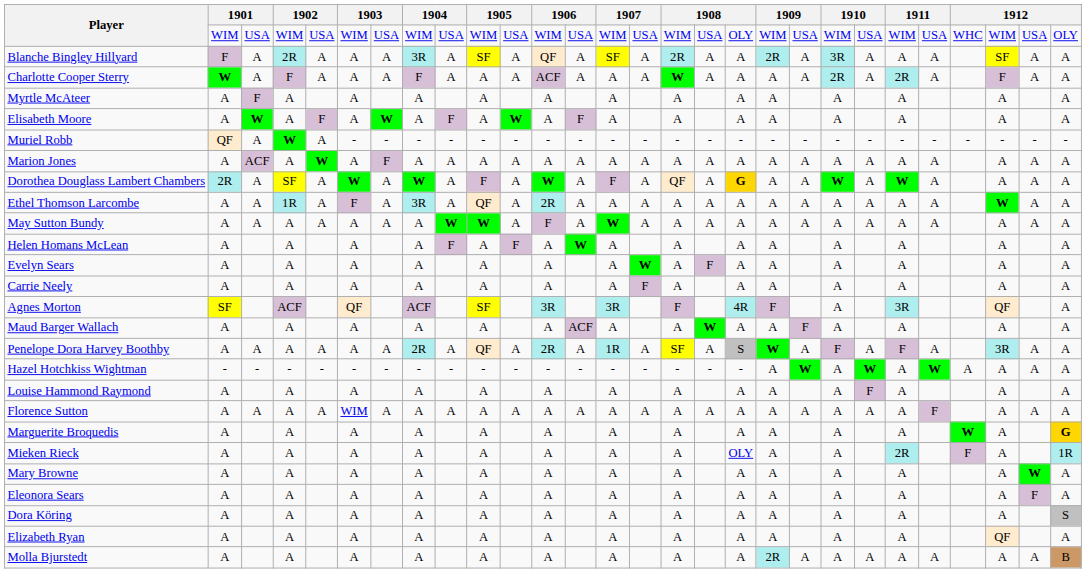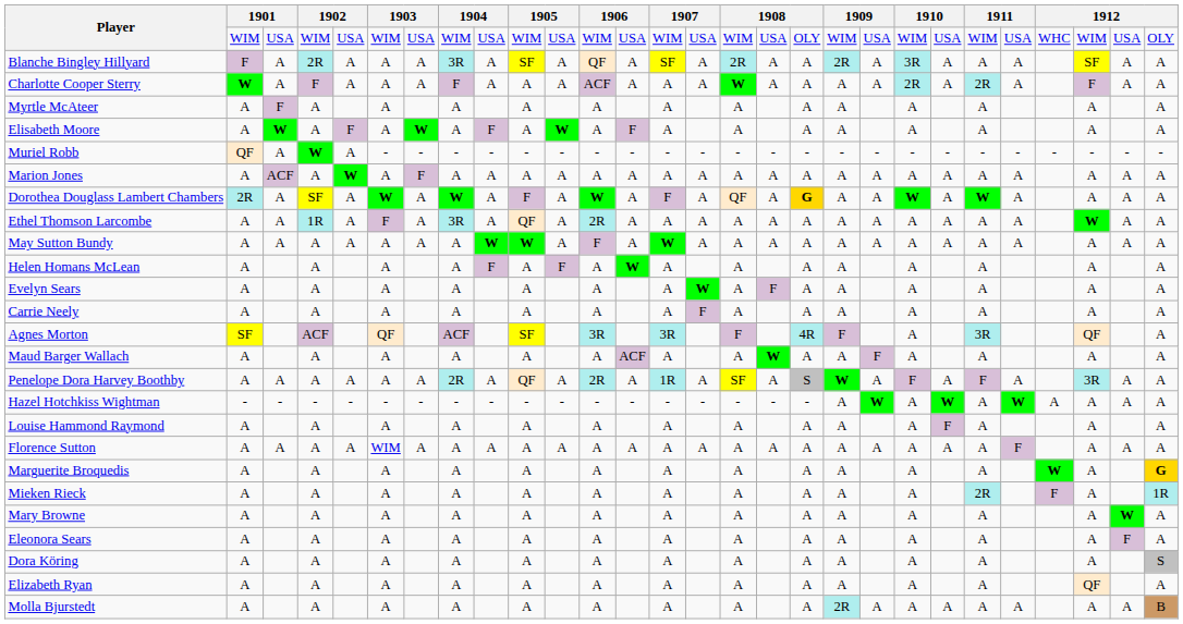 <table class="wikitable" style="font-size:85%;">
 <tr>
 <th rowspan="2">Player</th>
 <th colspan="2">1901</th>
 <th colspan="2">1902</th>
 <th colspan="2">1903</th>
 <th colspan="2">1904</th>
 <th colspan="2">1905</th>
 <th colspan="2">1906</th>
 <th colspan="2">1907</th>
 <th colspan="3">1908</th>
 <th colspan="2">1909</th>
 <th colspan="2">1910</th>
 <th colspan="2">1911</th>
 <th colspan="4">1912</th>
 </tr>
 <tr>
 <td><a href='#'>WIM</a></td>
 <td><a href='#'>USA</a></td>
 <td><a href='#'>WIM</a></td>
 <td><a href='#'>USA</a></td>
 <td><a href='#'>WIM</a></td>
 <td><a href='#'>USA</a></td>
 <td><a href='#'>WIM</a></td>
 <td><a href='#'>USA</a></td>
 <td><a href='#'>WIM</a></td>
 <td><a href='#'>USA</a></td>
 <td><a href='#'>WIM</a></td>
 <td><a href='#'>USA</a></td>
 <td><a href='#'>WIM</a></td>
 <td><a href='#'>USA</a></td>
 <td><a href='#'>WIM</a></td>
 <td><a href='#'>USA</a></td>
 <td><a href='#'>OLY</a></td>
 <td><a href='#'>WIM</a></td>
 <td><a href='#'>USA</a></td>
 <td><a href='#'>WIM</a></td>
 <td><a href='#'>USA</a></td>
 <td><a href='#'>WIM</a></td>
 <td><a href='#'>USA</a></td>
 <td><a href='#'>WHC</a></td>
 <td><a href='#'>WIM</a></td>
 <td><a href='#'>USA</a></td>
 <td><a href='#'>OLY</a></td>
 </tr>
 <tr align="center">
 <td align="left"> <a href='#'>Blanche Bingley Hillyard</a></td>
 <td style="background:#D8BFD8;">F</td>
 <td>A</td>
 <td style="background:#afeeee;">2R</td>
 <td>A</td>
 <td>A</td>
 <td>A</td>
 <td style="background:#afeeee;">3R</td>
 <td>A</td>
 <td style="background:yellow;">SF</td>
 <td>A</td>
 <td style="background:#ffebcd;">QF</td>
 <td>A</td>
 <td style="background:yellow;">SF</td>
 <td>A</td>
 <td style="background:#afeeee;">2R</td>
 <td>A</td>
 <td>A</td>
 <td style="background:#afeeee;">2R</td>
 <td>A</td>
 <td style="background:#afeeee;">3R</td>
 <td>A</td>
 <td>A</td>
 <td>A</td>
 <td></td>
 <td style="background:yellow;">SF</td>
 <td>A</td>
 <td>A</td>
 </tr>
 <tr align="center">
 <td align="left"> <a href='#'>Charlotte Cooper Sterry</a></td>
 <td style="background:#00ff00;"><strong>W</strong></td>
 <td>A</td>
 <td style="background:#D8BFD8;">F</td>
 <td>A</td>
 <td>A</td>
 <td>A</td>
 <td style="background:#D8BFD8;">F</td>
 <td>A</td>
 <td>A</td>
 <td>A</td>
 <td style="background:#D8BFD8;">ACF</td>
 <td>A</td>
 <td>A</td>
 <td>A</td>
 <td style="background:#00ff00;"><strong>W</strong></td>
 <td>A</td>
 <td>A</td>
 <td>A</td>
 <td>A</td>
 <td style="background:#afeeee;">2R</td>
 <td>A</td>
 <td style="background:#afeeee;">2R</td>
 <td>A</td>
 <td></td>
 <td style="background:#D8BFD8;">F</td>
 <td>A</td>
 <td>A</td>
 </tr>
 <tr align="center">
 <td align="left"> <a href='#'>Myrtle McAteer</a></td>
 <td>A</td>
 <td style="background:#D8BFD8;">F</td>
 <td>A</td>
 <td></td>
 <td>A</td>
 <td></td>
 <td>A</td>
 <td></td>
 <td>A</td>
 <td></td>
 <td>A</td>
 <td></td>
 <td>A</td>
 <td></td>
 <td>A</td>
 <td></td>
 <td>A</td>
 <td>A</td>
 <td></td>
 <td>A</td>
 <td></td>
 <td>A</td>
 <td></td>
 <td></td>
 <td>A</td>
 <td></td>
 <td>A</td>
 </tr>
 <tr align="center">
 <td align="left"> <a href='#'>Elisabeth Moore</a></td>
 <td>A</td>
 <td style="background:#00ff00;"><strong>W</strong></td>
 <td>A</td>
 <td style="background:#D8BFD8;">F</td>
 <td>A</td>
 <td style="background:#00ff00;"><strong>W</strong></td>
 <td>A</td>
 <td style="background:#D8BFD8;">F</td>
 <td>A</td>
 <td style="background:#00ff00;"><strong>W</strong></td>
 <td>A</td>
 <td style="background:#D8BFD8;">F</td>
 <td>A</td>
 <td></td>
 <td>A</td>
 <td></td>
 <td>A</td>
 <td>A</td>
 <td></td>
 <td>A</td>
 <td></td>
 <td>A</td>
 <td></td>
 <td></td>
 <td>A</td>
 <td></td>
 <td>A</td>
 </tr>
 <tr align="center">
 <td align="left"> <a href='#'>Muriel Robb</a></td>
 <td style="background:#ffebcd;">QF</td>
 <td>A</td>
 <td style="background:#00ff00;"><strong>W</strong></td>
 <td>A</td>
 <td>-</td>
 <td>-</td>
 <td>-</td>
 <td>-</td>
 <td>-</td>
 <td>-</td>
 <td>-</td>
 <td>-</td>
 <td>-</td>
 <td>-</td>
 <td>-</td>
 <td>-</td>
 <td>-</td>
 <td>-</td>
 <td>-</td>
 <td>-</td>
 <td>-</td>
 <td>-</td>
 <td>-</td>
 <td>-</td>
 <td>-</td>
 <td>-</td>
 <td>-</td>
 </tr>
 <tr align="center">
 <td align="left"> <a href='#'>Marion Jones</a></td>
 <td>A</td>
 <td style="background:#D8BFD8;">ACF</td>
 <td>A</td>
 <td style="background:#00ff00;"><strong>W</strong></td>
 <td>A</td>
 <td style="background:#D8BFD8;">F</td>
 <td>A</td>
 <td>A</td>
 <td>A</td>
 <td>A</td>
 <td>A</td>
 <td>A</td>
 <td>A</td>
 <td>A</td>
 <td>A</td>
 <td>A</td>
 <td>A</td>
 <td>A</td>
 <td>A</td>
 <td>A</td>
 <td>A</td>
 <td>A</td>
 <td>A</td>
 <td></td>
 <td>A</td>
 <td>A</td>
 <td>A</td>
 </tr>
 <tr align="center">
 <td align="left"> <a href='#'>Dorothea Douglass Lambert Chambers</a></td>
 <td style="background:#afeeee;">2R</td>
 <td>A</td>
 <td style="background:yellow;">SF</td>
 <td>A</td>
 <td style="background:#00ff00;"><strong>W</strong></td>
 <td>A</td>
 <td style="background:#00ff00;"><strong>W</strong></td>
 <td>A</td>
 <td style="background:#D8BFD8;">F</td>
 <td>A</td>
 <td style="background:#00ff00;"><strong>W</strong></td>
 <td>A</td>
 <td style="background:#D8BFD8;">F</td>
 <td>A</td>
 <td style="background:#ffebcd;">QF</td>
 <td>A</td>
 <td style="background:gold;"><strong>G</strong></td>
 <td>A</td>
 <td>A</td>
 <td style="background:#00ff00;"><strong>W</strong></td>
 <td>A</td>
 <td style="background:#00ff00;"><strong>W</strong></td>
 <td>A</td>
 <td></td>
 <td>A</td>
 <td>A</td>
 <td>A</td>
 </tr>
 <tr align="center">
 <td align="left"> <a href='#'>Ethel Thomson Larcombe</a></td>
 <td>A</td>
 <td>A</td>
 <td style="background:#afeeee;">1R</td>
 <td>A</td>
 <td style="background:#D8BFD8;">F</td>
 <td>A</td>
 <td style="background:#afeeee;">3R</td>
 <td>A</td>
 <td style="background:#ffebcd;">QF</td>
 <td>A</td>
 <td style="background:#afeeee;">2R</td>
 <td>A</td>
 <td>A</td>
 <td>A</td>
 <td>A</td>
 <td>A</td>
 <td>A</td>
 <td>A</td>
 <td>A</td>
 <td>A</td>
 <td>A</td>
 <td>A</td>
 <td>A</td>
 <td></td>
 <td style="background:#00ff00;"><strong>W</strong></td>
 <td>A</td>
 <td>A</td>
 </tr>
 <tr align="center">
 <td align="left"> <a href='#'>May Sutton Bundy</a></td>
 <td>A</td>
 <td>A</td>
 <td>A</td>
 <td>A</td>
 <td>A</td>
 <td>A</td>
 <td>A</td>
 <td style="background:#00ff00;"><strong>W</strong></td>
 <td style="background:#00ff00;"><strong>W</strong></td>
 <td>A</td>
 <td style="background:#D8BFD8;">F</td>
 <td>A</td>
 <td style="background:#00ff00;"><strong>W</strong></td>
 <td>A</td>
 <td>A</td>
 <td>A</td>
 <td>A</td>
 <td>A</td>
 <td>A</td>
 <td>A</td>
 <td>A</td>
 <td>A</td>
 <td>A</td>
 <td></td>
 <td>A</td>
 <td>A</td>
 <td>A</td>
 </tr>
 <tr align="center">
 <td align="left"> <a href='#'>Helen Homans McLean</a></td>
 <td>A</td>
 <td></td>
 <td>A</td>
 <td></td>
 <td>A</td>
 <td></td>
 <td>A</td>
 <td style="background:#D8BFD8;">F</td>
 <td>A</td>
 <td style="background:#D8BFD8;">F</td>
 <td>A</td>
 <td style="background:#00ff00;"><strong>W</strong></td>
 <td>A</td>
 <td></td>
 <td>A</td>
 <td></td>
 <td>A</td>
 <td>A</td>
 <td></td>
 <td>A</td>
 <td></td>
 <td>A</td>
 <td></td>
 <td></td>
 <td>A</td>
 <td></td>
 <td>A</td>
 </tr>
 <tr align="center">
 <td align="left"> <a href='#'>Evelyn Sears</a></td>
 <td>A</td>
 <td></td>
 <td>A</td>
 <td></td>
 <td>A</td>
 <td></td>
 <td>A</td>
 <td></td>
 <td>A</td>
 <td></td>
 <td>A</td>
 <td></td>
 <td>A</td>
 <td style="background:#00ff00;"><strong>W</strong></td>
 <td>A</td>
 <td style="background:#D8BFD8;">F</td>
 <td>A</td>
 <td>A</td>
 <td></td>
 <td>A</td>
 <td></td>
 <td>A</td>
 <td></td>
 <td></td>
 <td>A</td>
 <td></td>
 <td>A</td>
 </tr>
 <tr align="center">
 <td align="left"> <a href='#'>Carrie Neely</a></td>
 <td>A</td>
 <td></td>
 <td>A</td>
 <td></td>
 <td>A</td>
 <td></td>
 <td>A</td>
 <td></td>
 <td>A</td>
 <td></td>
 <td>A</td>
 <td></td>
 <td>A</td>
 <td style="background:#D8BFD8;">F</td>
 <td>A</td>
 <td></td>
 <td>A</td>
 <td>A</td>
 <td></td>
 <td>A</td>
 <td></td>
 <td>A</td>
 <td></td>
 <td></td>
 <td>A</td>
 <td></td>
 <td>A</td>
 </tr>
 <tr align="center">
 <td align="left"> <a href='#'>Agnes Morton</a></td>
 <td style="background:yellow;">SF</td>
 <td></td>
 <td style="background:#D8BFD8;">ACF</td>
 <td></td>
 <td style="background:#ffebcd;">QF</td>
 <td></td>
 <td style="background:#D8BFD8;">ACF</td>
 <td></td>
 <td style="background:yellow;">SF</td>
 <td></td>
 <td style="background:#afeeee;">3R</td>
 <td></td>
 <td style="background:#afeeee;">3R</td>
 <td></td>
 <td style="background:#D8BFD8;">F</td>
 <td></td>
 <td style="background:#afeeee;">4R</td>
 <td style="background:#D8BFD8;">F</td>
 <td></td>
 <td>A</td>
 <td></td>
 <td style="background:#afeeee;">3R</td>
 <td></td>
 <td></td>
 <td style="background:#ffebcd;">QF</td>
 <td></td>
 <td>A</td>
 </tr>
 <tr align="center">
 <td align="left"> <a href='#'>Maud Barger Wallach</a></td>
 <td>A</td>
 <td></td>
 <td>A</td>
 <td></td>
 <td>A</td>
 <td></td>
 <td>A</td>
 <td></td>
 <td>A</td>
 <td></td>
 <td>A</td>
 <td style="background:#D8BFD8;">ACF</td>
 <td>A</td>
 <td></td>
 <td>A</td>
 <td style="background:#00ff00;"><strong>W</strong></td>
 <td>A</td>
 <td>A</td>
 <td style="background:#D8BFD8;">F</td>
 <td>A</td>
 <td></td>
 <td>A</td>
 <td></td>
 <td></td>
 <td>A</td>
 <td></td>
 <td>A</td>
 </tr>
 <tr align="center">
 <td align="left"> <a href='#'>Penelope Dora Harvey Boothby</a></td>
 <td>A</td>
 <td>A</td>
 <td>A</td>
 <td>A</td>
 <td>A</td>
 <td>A</td>
 <td style="background:#afeeee;">2R</td>
 <td>A</td>
 <td style="background:#ffebcd;">QF</td>
 <td>A</td>
 <td style="background:#afeeee;">2R</td>
 <td>A</td>
 <td style="background:#afeeee;">1R</td>
 <td>A</td>
 <td style="background:yellow;">SF</td>
 <td>A</td>
 <td style="background:silver;">S</td>
 <td style="background:#00ff00;"><strong>W</strong></td>
 <td>A</td>
 <td style="background:#D8BFD8;">F</td>
 <td>A</td>
 <td style="background:#D8BFD8;">F</td>
 <td>A</td>
 <td></td>
 <td style="background:#afeeee;">3R</td>
 <td>A</td>
 <td>A</td>
 </tr>
 <tr align="center">
 <td align="left"> <a href='#'>Hazel Hotchkiss Wightman</a></td>
 <td>-</td>
 <td>-</td>
 <td>-</td>
 <td>-</td>
 <td>-</td>
 <td>-</td>
 <td>-</td>
 <td>-</td>
 <td>-</td>
 <td>-</td>
 <td>-</td>
 <td>-</td>
 <td>-</td>
 <td>-</td>
 <td>-</td>
 <td>-</td>
 <td>-</td>
 <td>A</td>
 <td style="background:#00ff00;"><strong>W</strong></td>
 <td>A</td>
 <td style="background:#00ff00;"><strong>W</strong></td>
 <td>A</td>
 <td style="background:#00ff00;"><strong>W</strong></td>
 <td>A</td>
 <td>A</td>
 <td>A</td>
 <td>A</td>
 </tr>
 <tr align="center">
 <td align="left"> <a href='#'>Louise Hammond Raymond</a></td>
 <td>A</td>
 <td></td>
 <td>A</td>
 <td></td>
 <td>A</td>
 <td></td>
 <td>A</td>
 <td></td>
 <td>A</td>
 <td></td>
 <td>A</td>
 <td></td>
 <td>A</td>
 <td></td>
 <td>A</td>
 <td></td>
 <td>A</td>
 <td>A</td>
 <td></td>
 <td>A</td>
 <td style="background:#D8BFD8;">F</td>
 <td>A</td>
 <td></td>
 <td></td>
 <td>A</td>
 <td></td>
 <td>A</td>
 </tr>
 <tr align="center">
 <td align="left"> <a href='#'>Florence Sutton</a></td>
 <td>A</td>
 <td>A</td>
 <td>A</td>
 <td>A</td>
 <td><a href='#'>WIM</a></td>
 <td>A</td>
 <td>A</td>
 <td>A</td>
 <td>A</td>
 <td>A</td>
 <td>A</td>
 <td>A</td>
 <td>A</td>
 <td>A</td>
 <td>A</td>
 <td>A</td>
 <td>A</td>
 <td>A</td>
 <td>A</td>
 <td>A</td>
 <td>A</td>
 <td>A</td>
 <td style="background:#D8BFD8;">F</td>
 <td></td>
 <td>A</td>
 <td>A</td>
 <td>A</td>
 </tr>
 <tr align="center">
 <td align="left"> <a href='#'>Marguerite Broquedis</a></td>
 <td>A</td>
 <td></td>
 <td>A</td>
 <td></td>
 <td>A</td>
 <td></td>
 <td>A</td>
 <td></td>
 <td>A</td>
 <td></td>
 <td>A</td>
 <td></td>
 <td>A</td>
 <td></td>
 <td>A</td>
 <td></td>
 <td>A</td>
 <td>A</td>
 <td></td>
 <td>A</td>
 <td></td>
 <td>A</td>
 <td></td>
 <td style="background:#00ff00;"><strong>W</strong></td>
 <td>A</td>
 <td></td>
 <td style="background:gold;"><strong>G</strong></td>
 </tr>
 <tr align="center">
 <td align="left"> <a href='#'>Mieken Rieck</a></td>
 <td>A</td>
 <td></td>
 <td>A</td>
 <td></td>
 <td>A</td>
 <td></td>
 <td>A</td>
 <td></td>
 <td>A</td>
 <td></td>
 <td>A</td>
 <td></td>
 <td>A</td>
 <td></td>
 <td>A</td>
 <td></td>
-<td><a href='#'>OLY</a></td>
+<td>A</td>
 <td>A</td>
 <td></td>
 <td>A</td>
 <td></td>
 <td style="background:#afeeee;">2R</td>
 <td></td>
 <td style="background:#D8BFD8;">F</td>
 <td>A</td>
 <td></td>
 <td style="background:#afeeee;">1R</td>
 </tr>
 <tr align="center">
 <td align="left"> <a href='#'>Mary Browne</a></td>
 <td>A</td>
 <td></td>
 <td>A</td>
 <td></td>
 <td>A</td>
 <td></td>
 <td>A</td>
 <td></td>
 <td>A</td>
 <td></td>
 <td>A</td>
 <td></td>
 <td>A</td>
 <td></td>
 <td>A</td>
 <td></td>
 <td>A</td>
 <td>A</td>
 <td></td>
 <td>A</td>
 <td></td>
 <td>A</td>
 <td></td>
 <td></td>
 <td>A</td>
 <td style="background:#00ff00;"><strong>W</strong></td>
 <td>A</td>
 </tr>
 <tr align="center">
 <td align="left"> <a href='#'>Eleonora Sears</a></td>
 <td>A</td>
 <td></td>
 <td>A</td>
 <td></td>
 <td>A</td>
 <td></td>
 <td>A</td>
 <td></td>
 <td>A</td>
 <td></td>
 <td>A</td>
 <td></td>
 <td>A</td>
 <td></td>
 <td>A</td>
 <td></td>
 <td>A</td>
 <td>A</td>
 <td></td>
 <td>A</td>
 <td></td>
 <td>A</td>
 <td></td>
 <td></td>
 <td>A</td>
 <td style="background:#D8BFD8;">F</td>
 <td>A</td>
 </tr>
 <tr align="center">
 <td align="left"> <a href='#'>Dora Köring</a></td>
 <td>A</td>
 <td></td>
 <td>A</td>
 <td></td>
 <td>A</td>
 <td></td>
 <td>A</td>
 <td></td>
 <td>A</td>
 <td></td>
 <td>A</td>
 <td></td>
 <td>A</td>
 <td></td>
 <td>A</td>
 <td></td>
 <td>A</td>
 <td>A</td>
 <td></td>
 <td>A</td>
 <td></td>
 <td>A</td>
 <td></td>
 <td></td>
 <td>A</td>
 <td></td>
 <td style="background:silver;">S</td>
 </tr>
 <tr align="center">
 <td align="left"> <a href='#'>Elizabeth Ryan</a></td>
 <td>A</td>
 <td></td>
 <td>A</td>
 <td></td>
 <td>A</td>
 <td></td>
 <td>A</td>
 <td></td>
 <td>A</td>
 <td></td>
 <td>A</td>
 <td></td>
 <td>A</td>
 <td></td>
 <td>A</td>
 <td></td>
 <td>A</td>
 <td>A</td>
 <td></td>
 <td>A</td>
 <td></td>
 <td>A</td>
 <td></td>
 <td></td>
 <td style="background:#ffebcd;">QF</td>
 <td></td>
 <td>A</td>
 </tr>
 <tr align="center">
 <td align="left"> <a href='#'>Molla Bjurstedt</a></td>
 <td>A</td>
 <td></td>
 <td>A</td>
 <td></td>
 <td>A</td>
 <td></td>
 <td>A</td>
 <td></td>
 <td>A</td>
 <td></td>
 <td>A</td>
 <td></td>
 <td>A</td>
 <td></td>
 <td>A</td>
 <td></td>
 <td>A</td>
 <td style="background:#afeeee;">2R</td>
 <td>A</td>
 <td>A</td>
 <td>A</td>
 <td>A</td>
 <td>A</td>
 <td></td>
 <td>A</td>
 <td>A</td>
 <td style="background:#cc9966;">B</td>
 </tr>
 </table>
